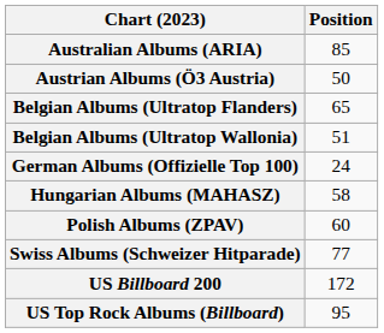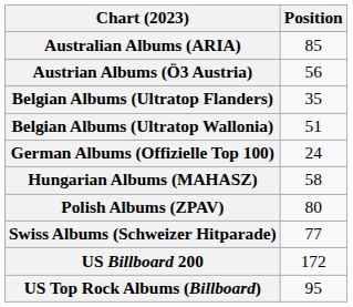 <table class="wikitable sortable plainrowheaders" style="text-align:center">
 <tr>
 <th scope="col">Chart (2023)</th>
 <th scope="col">Position</th>
 </tr>
 <tr>
 <th scope="row">Australian Albums (ARIA)</th>
 <td>85</td>
 </tr>
 <tr>
 <th scope="row">Austrian Albums (Ö3 Austria)</th>
-<td>50</td>
+<td>56</td>
 </tr>
 <tr>
 <th scope="row">Belgian Albums (Ultratop Flanders)</th>
-<td>65</td>
+<td>35</td>
 </tr>
 <tr>
 <th scope="row">Belgian Albums (Ultratop Wallonia)</th>
 <td>51</td>
 </tr>
 <tr>
 <th scope="row">German Albums (Offizielle Top 100)</th>
 <td>24</td>
 </tr>
 <tr>
 <th scope="row">Hungarian Albums (MAHASZ)</th>
 <td>58</td>
 </tr>
 <tr>
 <th scope="row">Polish Albums (ZPAV)</th>
-<td>60</td>
+<td>80</td>
 </tr>
 <tr>
 <th scope="row">Swiss Albums (Schweizer Hitparade)</th>
 <td>77</td>
 </tr>
 <tr>
 <th scope="row">US <em>Billboard</em> 200</th>
 <td>172</td>
 </tr>
 <tr>
 <th scope="row">US Top Rock Albums (<em>Billboard</em>)</th>
 <td>95</td>
 </tr>
 </table>
